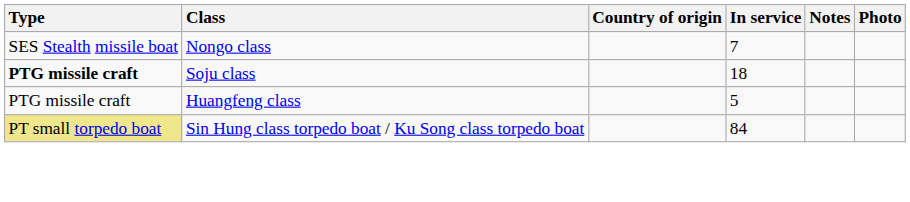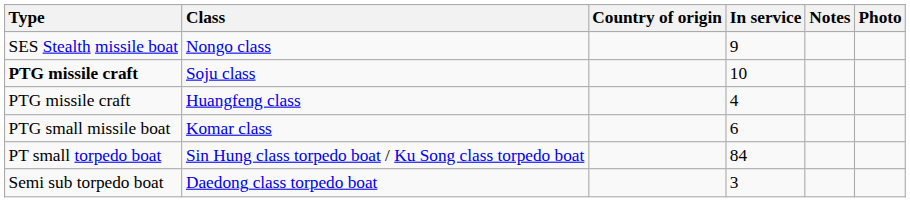 <table class="wikitable">
 <tr>
 <th style="text-align: left;">Type</th>
 <th style="text-align: left;">Class</th>
 <th style="text-align: left;">Country of origin</th>
 <th style="text-align: left;">In service</th>
 <th style="text-align: left;">Notes</th>
 <th>Photo</th>
 </tr>
 <tr>
 <td>SES <a href='#'>Stealth</a> <a href='#'>missile boat</a></td>
 <td><a href='#'>Nongo class</a></td>
 <td></td>
-<td>7</td>
+<td>9</td>
 <td></td>
 <td></td>
 </tr>
 <tr>
 <td><strong>PTG missile craft</strong></td>
 <td><a href='#'>Soju class</a></td>
 <td></td>
-<td>18</td>
+<td>10</td>
 <td></td>
 <td></td>
 </tr>
 <tr>
 <td>PTG missile craft</td>
 <td><a href='#'>Huangfeng class</a></td>
 <td></td>
-<td>5</td>
+<td>4</td>
 <td></td>
 <td></td>
 </tr>
 <tr>
-<td style="background: khaki;">PT small <a href='#'>torpedo boat</a></td>
+<td>PTG small missile boat</td>
+<td><a href='#'>Komar class</a></td>
+<td></td>
+<td>6</td>
+<td></td>
+<td></td>
+</tr>
+<tr>
+<td>PT small <a href='#'>torpedo boat</a></td>
 <td><a href='#'>Sin Hung class torpedo boat</a> / <a href='#'>Ku Song class torpedo boat</a></td>
 <td></td>
 <td>84</td>
 <td></td>
 <td></td>
 </tr>
+<tr>
+<td>Semi sub torpedo boat</td>
+<td><a href='#'>Daedong class torpedo boat</a></td>
+<td></td>
+<td>3</td>
+<td></td>
+<td></td>
+</tr>
 </table>
